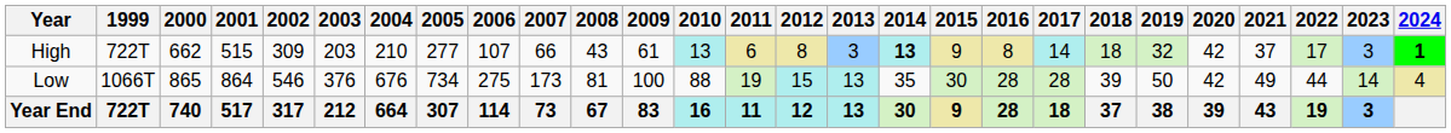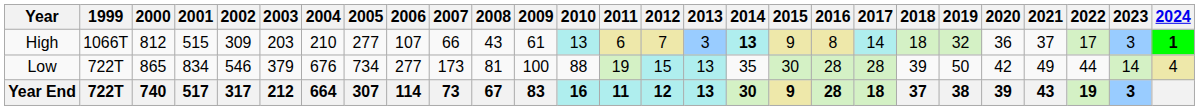 <table class=wikitable style=text-align:center;>
 <tr>
 <th>Year</th>
 <th>1999</th>
 <th>2000</th>
 <th>2001</th>
 <th>2002</th>
 <th>2003</th>
 <th>2004</th>
 <th>2005</th>
 <th>2006</th>
 <th>2007</th>
 <th>2008</th>
 <th>2009</th>
 <th>2010</th>
 <th>2011</th>
 <th>2012</th>
 <th>2013</th>
 <th>2014</th>
 <th>2015</th>
 <th>2016</th>
 <th>2017</th>
 <th>2018</th>
 <th>2019</th>
 <th>2020</th>
 <th>2021</th>
 <th>2022</th>
 <th>2023</th>
 <th><a href='#'>2024</a></th>
 </tr>
 <tr>
 <td>High</td>
-<td>722T</td>
-<td>662</td>
+<td>1066T</td>
+<td>812</td>
 <td>515</td>
 <td>309</td>
 <td>203</td>
 <td>210</td>
 <td>277</td>
 <td>107</td>
 <td>66</td>
 <td>43</td>
 <td>61</td>
 <td style="background:#afeeee">13</td>
 <td style="background:#eee8aa;">6</td>
-<td style="background:#eee8aa;">8</td>
+<td style="background:#eee8aa;">7</td>
 <td style="background:#99ccff;">3</td>
 <td style="background:#afeeee"><strong>13</strong></td>
 <td style="background:#eee8aa;">9</td>
 <td style="background:#eee8aa;">8</td>
 <td style="background:#afeeee">14</td>
 <td style="background:#d4f1c5">18</td>
 <td style="background:#d4f1c5">32</td>
-<td>42</td>
+<td>36</td>
 <td>37</td>
 <td style="background:#d4f1c5">17</td>
 <td style="background:#99ccff;">3</td>
 <td style="background:lime;"><strong>1</strong></td>
 </tr>
 <tr>
 <td>Low</td>
-<td>1066T</td>
+<td>722T</td>
 <td>865</td>
-<td>864</td>
+<td>834</td>
 <td>546</td>
-<td>376</td>
+<td>379</td>
 <td>676</td>
 <td>734</td>
-<td>275</td>
+<td>277</td>
 <td>173</td>
 <td>81</td>
 <td>100</td>
 <td>88</td>
 <td style="background:#d4f1c5">19</td>
 <td style="background:#afeeee">15</td>
 <td style="background:#afeeee">13</td>
 <td>35</td>
 <td style="background:#d4f1c5">30</td>
 <td style="background:#d4f1c5">28</td>
 <td style="background:#d4f1c5">28</td>
 <td>39</td>
 <td>50</td>
 <td>42</td>
 <td>49</td>
 <td>44</td>
 <td style="background:#d4f1c5">14</td>
 <td style="background:#eee8aa;">4</td>
 </tr>
 <tr>
 <th>Year End</th>
 <th>722T</th>
 <th>740</th>
 <th>517</th>
 <th>317</th>
 <th>212</th>
 <th>664</th>
 <th>307</th>
 <th>114</th>
 <th>73</th>
 <th>67</th>
 <th>83</th>
 <th style="background:#afeeee">16</th>
 <th style="background:#afeeee">11</th>
 <th style="background:#afeeee">12</th>
 <th style="background:#afeeee">13</th>
 <th style="background:#d4f1c5">30</th>
 <th style="background:#eee8aa;">9</th>
 <th style="background:#d4f1c5">28</th>
 <th style="background:#d4f1c5">18</th>
 <th>37</th>
 <th>38</th>
 <th>39</th>
 <th>43</th>
 <th style="background:#d4f1c5">19</th>
 <th style="background:#99ccff;">3</th>
 <th></th>
 </tr>
 </table>
